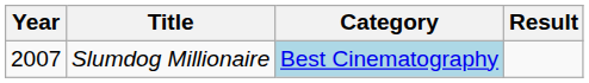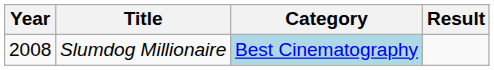 <table class="wikitable">
 <tr>
 <th>Year</th>
 <th>Title</th>
 <th>Category</th>
 <th>Result</th>
 </tr>
 <tr>
-<td>2007</td>
+<td>2008</td>
 <td><em>Slumdog Millionaire</em></td>
 <td style="background: lightblue;"><a href='#'>Best Cinematography</a></td>
 <td></td>
 </tr>
 </table>
